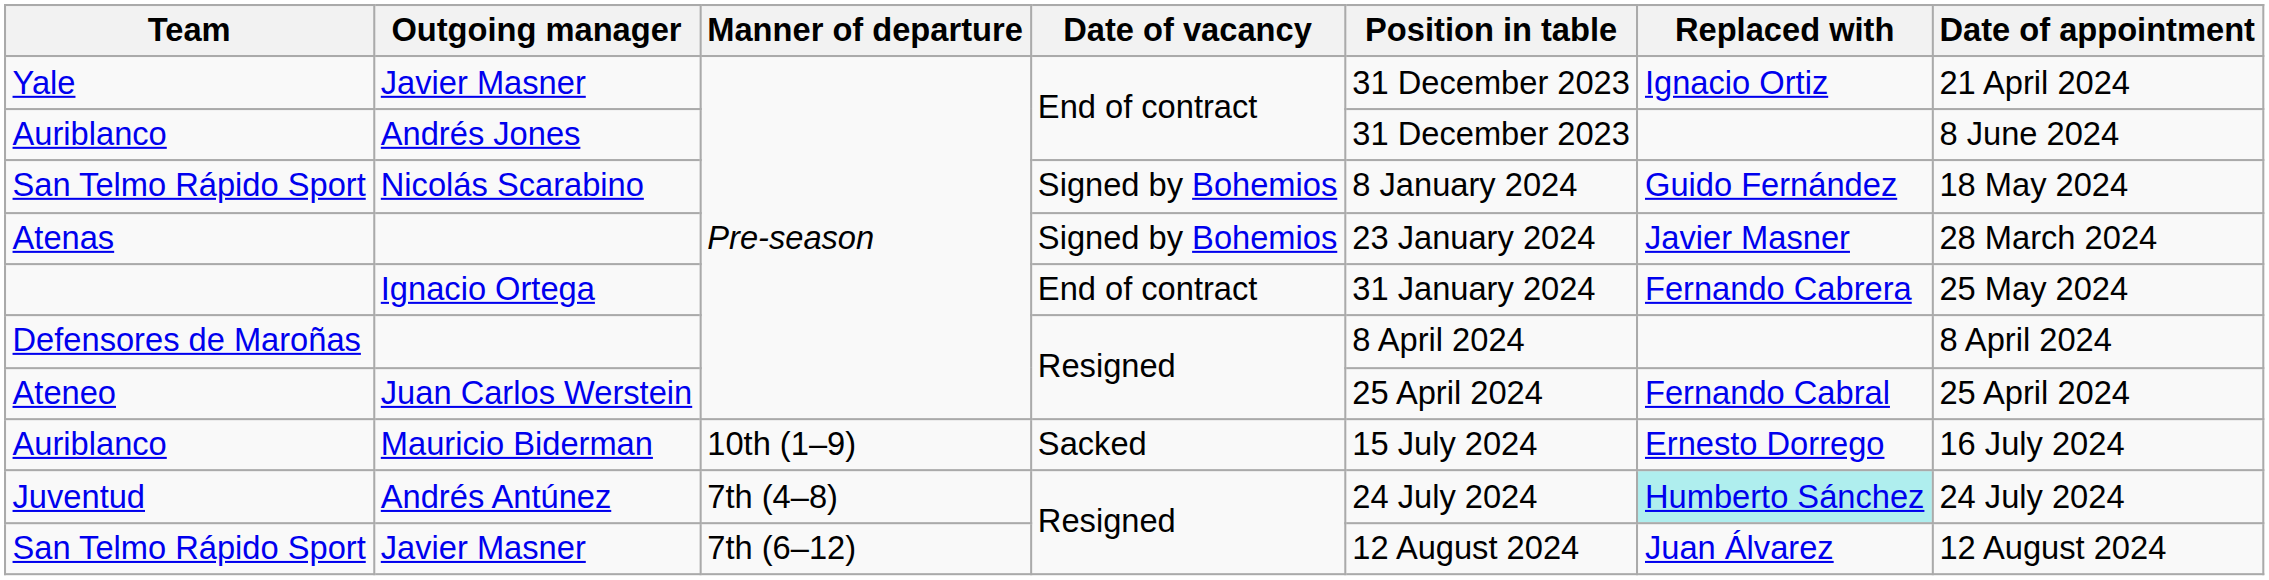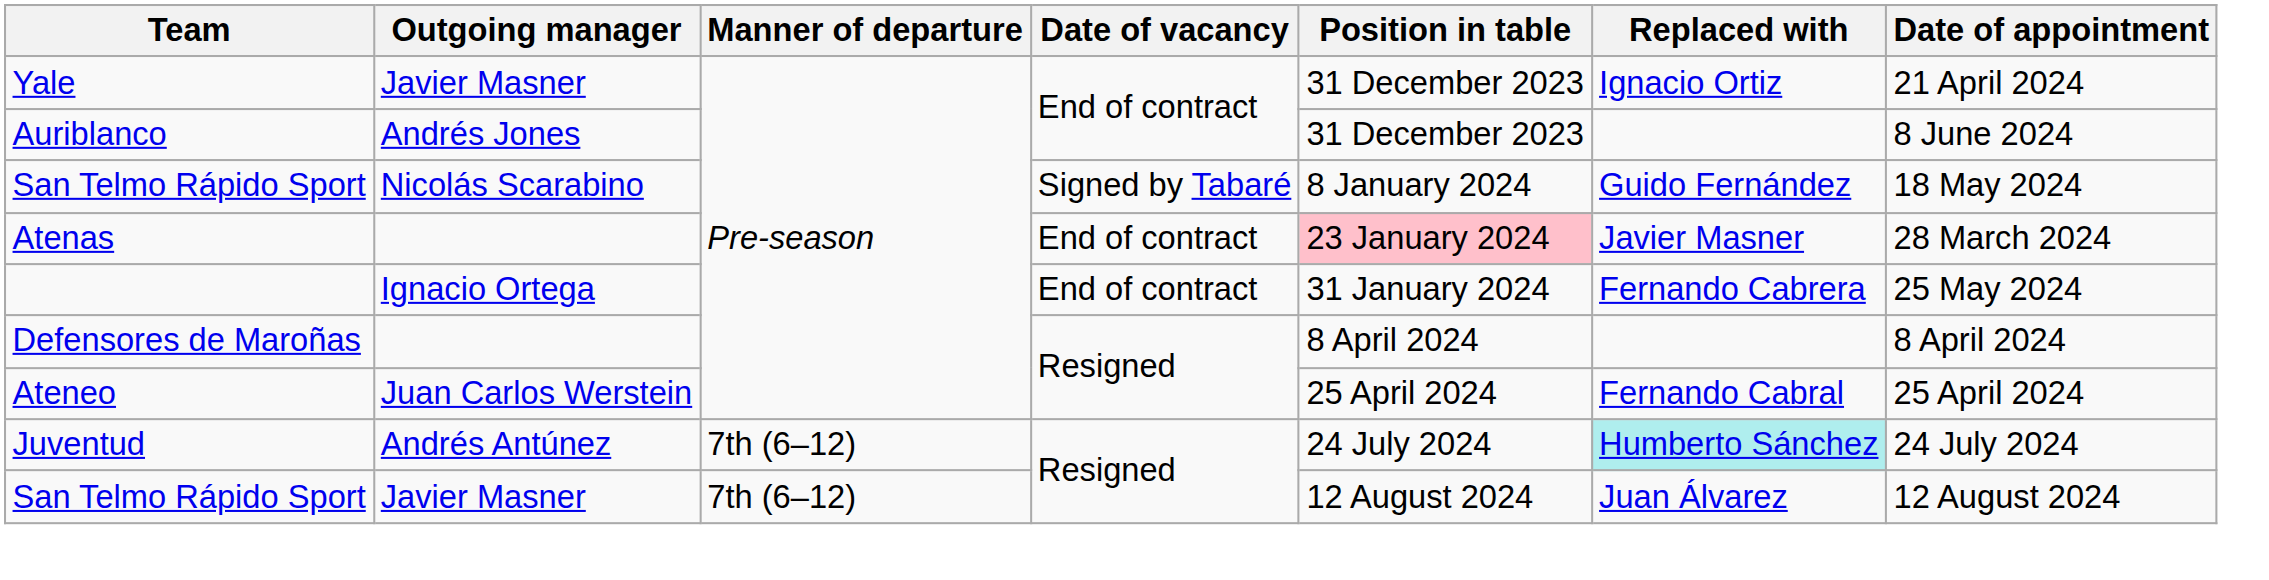 <table class="wikitable sortable">
 <tr>
 <th>Team</th>
 <th>Outgoing manager</th>
 <th>Manner of departure</th>
 <th>Date of vacancy</th>
 <th>Position in table</th>
 <th>Replaced with</th>
 <th>Date of appointment</th>
 </tr>
 <tr>
 <td><a href='#'>Yale</a></td>
 <td> <a href='#'>Javier Masner</a></td>
 <td rowspan="7"><em>Pre-season</em></td>
 <td rowspan="2">End of contract</td>
 <td>31 December 2023</td>
 <td> <a href='#'>Ignacio Ortiz</a></td>
 <td>21 April 2024</td>
 </tr>
 <tr>
 <td><a href='#'>Auriblanco</a></td>
 <td> <a href='#'>Andrés Jones</a></td>
 <td>31 December 2023</td>
 <td></td>
 <td>8 June 2024</td>
 </tr>
 <tr>
 <td><a href='#'>San Telmo Rápido Sport</a></td>
 <td> <a href='#'>Nicolás Scarabino</a></td>
-<td>Signed by <a href='#'>Bohemios</a></td>
+<td>Signed by <a href='#'>Tabaré</a></td>
 <td>8 January 2024</td>
 <td> <a href='#'>Guido Fernández</a></td>
 <td>18 May 2024</td>
 </tr>
 <tr>
 <td><a href='#'>Atenas</a></td>
 <td></td>
-<td>Signed by <a href='#'>Bohemios</a></td>
-<td>23 January 2024</td>
+<td>End of contract</td>
+<td style="background: pink;">23 January 2024</td>
 <td> <a href='#'>Javier Masner</a></td>
 <td>28 March 2024</td>
 </tr>
 <tr>
 <td></td>
 <td> <a href='#'>Ignacio Ortega</a></td>
 <td>End of contract</td>
 <td>31 January 2024</td>
 <td> <a href='#'>Fernando Cabrera</a></td>
 <td>25 May 2024</td>
 </tr>
 <tr>
 <td><a href='#'>Defensores de Maroñas</a></td>
 <td></td>
 <td rowspan="2">Resigned</td>
 <td>8 April 2024</td>
 <td></td>
 <td>8 April 2024</td>
 </tr>
 <tr>
 <td><a href='#'>Ateneo</a></td>
 <td> <a href='#'>Juan Carlos Werstein</a></td>
 <td>25 April 2024</td>
 <td> <a href='#'>Fernando Cabral</a></td>
 <td>25 April 2024</td>
 </tr>
 <tr>
-<td><a href='#'>Auriblanco</a></td>
-<td> <a href='#'>Mauricio Biderman</a></td>
-<td>10th (1–9)</td>
-<td>Sacked</td>
-<td>15 July 2024</td>
-<td> <a href='#'>Ernesto Dorrego</a></td>
-<td>16 July 2024</td>
-</tr>
-<tr>
 <td><a href='#'>Juventud</a></td>
 <td> <a href='#'>Andrés Antúnez</a></td>
-<td>7th (4–8)</td>
+<td>7th (6–12)</td>
 <td rowspan="2">Resigned</td>
 <td>24 July 2024</td>
 <td style="background: paleturquoise;"> <a href='#'>Humberto Sánchez</a></td>
 <td>24 July 2024</td>
 </tr>
 <tr>
 <td><a href='#'>San Telmo Rápido Sport</a></td>
 <td> <a href='#'>Javier Masner</a></td>
 <td>7th (6–12)</td>
 <td>12 August 2024</td>
 <td> <a href='#'>Juan Álvarez</a></td>
 <td>12 August 2024</td>
 </tr>
 </table>
